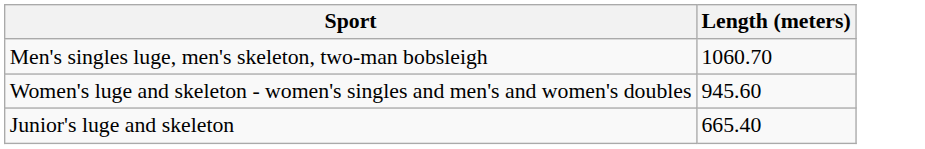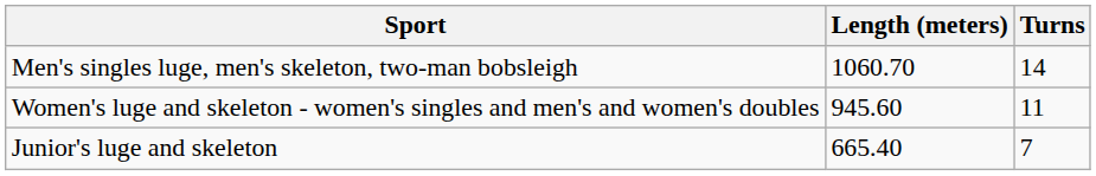 <table class="wikitable">
 <tr>
 <th>Sport</th>
 <th>Length (meters)</th>
+<th>Turns</th>
 </tr>
 <tr>
 <td>Men's singles luge, men's skeleton, two-man bobsleigh</td>
 <td>1060.70</td>
+<td>14</td>
 </tr>
 <tr>
 <td>Women's luge and skeleton - women's singles and men's and women's doubles</td>
 <td>945.60</td>
+<td>11</td>
 </tr>
 <tr>
 <td>Junior's luge and skeleton</td>
 <td>665.40</td>
+<td>7</td>
 </tr>
 </table>
